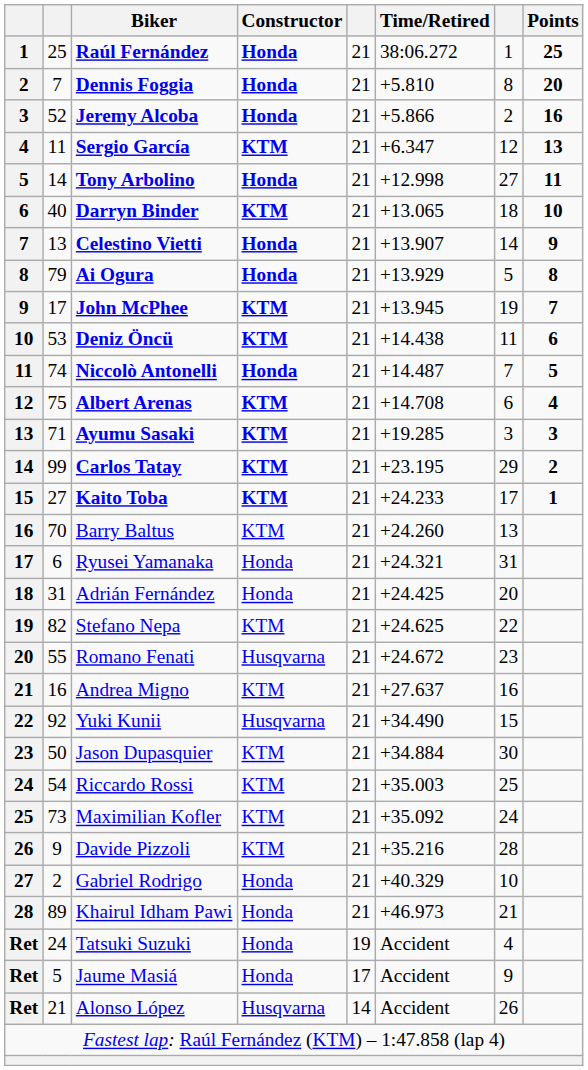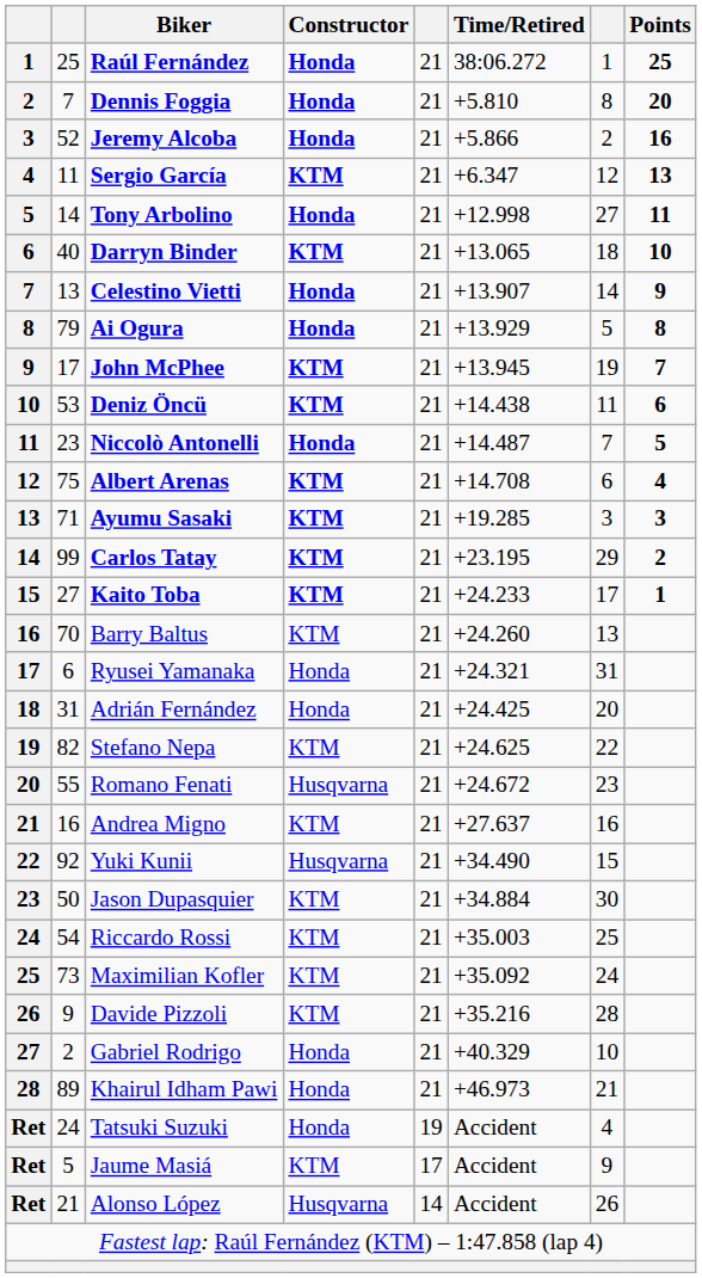 <table class="wikitable sortable" style="font-size: 85%;">
 <tr>
 <th scope="col"></th>
 <th scope="col"></th>
 <th scope="col">Biker</th>
 <th scope="col">Constructor</th>
 <th scope="col" class="unsortable"></th>
 <th scope="col" class="unsortable">Time/Retired</th>
 <th scope="col"></th>
 <th scope="col">Points</th>
 </tr>
 <tr>
 <th>1</th>
 <td align="center">25</td>
 <td data-sort-value="ferr"><strong> <a href='#'>Raúl Fernández</a></strong></td>
 <td><strong><a href='#'>Honda</a></strong></td>
 <td>21</td>
 <td>38:06.272</td>
 <td align="center">1</td>
 <td align="center"><strong>25</strong></td>
 </tr>
 <tr>
 <th>2</th>
 <td align="center">7</td>
 <td data-sort-value="fog"><strong> <a href='#'>Dennis Foggia</a></strong></td>
 <td><strong><a href='#'>Honda</a></strong></td>
 <td>21</td>
 <td>+5.810</td>
 <td align="center">8</td>
 <td align="center"><strong>20</strong></td>
 </tr>
 <tr>
 <th>3</th>
 <td align="center">52</td>
 <td data-sort-value="alc"><strong> <a href='#'>Jeremy Alcoba</a></strong></td>
 <td><strong><a href='#'>Honda</a></strong></td>
 <td>21</td>
 <td>+5.866</td>
 <td align="center">2</td>
 <td align="center"><strong>16</strong></td>
 </tr>
 <tr>
 <th>4</th>
 <td align="center">11</td>
 <td data-sort-value="gar"><strong> <a href='#'>Sergio García</a></strong></td>
 <td><strong><a href='#'>KTM</a></strong></td>
 <td>21</td>
 <td>+6.347</td>
 <td align="center">12</td>
 <td align="center"><strong>13</strong></td>
 </tr>
 <tr>
 <th>5</th>
 <td align="center">14</td>
 <td data-sort-value="arb"><strong> <a href='#'>Tony Arbolino</a></strong></td>
 <td><strong><a href='#'>Honda</a></strong></td>
 <td>21</td>
 <td>+12.998</td>
 <td align="center">27</td>
 <td align="center"><strong>11</strong></td>
 </tr>
 <tr>
 <th>6</th>
 <td align="center">40</td>
 <td data-sort-value="bin"><strong> <a href='#'>Darryn Binder</a></strong></td>
 <td><strong><a href='#'>KTM</a></strong></td>
 <td>21</td>
 <td>+13.065</td>
 <td align="center">18</td>
 <td align="center"><strong>10</strong></td>
 </tr>
 <tr>
 <th>7</th>
 <td align="center">13</td>
 <td data-sort-value="vie"><strong> <a href='#'>Celestino Vietti</a></strong></td>
 <td><strong><a href='#'>Honda</a></strong></td>
 <td>21</td>
 <td>+13.907</td>
 <td align="center">14</td>
 <td align="center"><strong>9</strong></td>
 </tr>
 <tr>
 <th>8</th>
 <td align="center">79</td>
 <td data-sort-value="ogu"><strong> <a href='#'>Ai Ogura</a></strong></td>
 <td><strong><a href='#'>Honda</a></strong></td>
 <td>21</td>
 <td>+13.929</td>
 <td align="center">5</td>
 <td align="center"><strong>8</strong></td>
 </tr>
 <tr>
 <th>9</th>
 <td align="center">17</td>
 <td data-sort-value="mcp"><strong> <a href='#'>John McPhee</a></strong></td>
 <td><strong><a href='#'>KTM</a></strong></td>
 <td>21</td>
 <td>+13.945</td>
 <td align="center">19</td>
 <td align="center"><strong>7</strong></td>
 </tr>
 <tr>
 <th>10</th>
 <td align="center">53</td>
 <td data-sort-value="Önc"><strong> <a href='#'>Deniz Öncü</a></strong></td>
 <td><strong><a href='#'>KTM</a></strong></td>
 <td>21</td>
 <td>+14.438</td>
 <td align="center">11</td>
 <td align="center"><strong>6</strong></td>
 </tr>
 <tr>
 <th>11</th>
-<td align="center">74</td>
+<td align="center">23</td>
 <td data-sort-value="ant"><strong> <a href='#'>Niccolò Antonelli</a></strong></td>
 <td><strong><a href='#'>Honda</a></strong></td>
 <td>21</td>
 <td>+14.487</td>
 <td align="center">7</td>
 <td align="center"><strong>5</strong></td>
 </tr>
 <tr>
 <th>12</th>
 <td align="center">75</td>
 <td data-sort-value="are"><strong> <a href='#'>Albert Arenas</a></strong></td>
 <td><strong><a href='#'>KTM</a></strong></td>
 <td>21</td>
 <td>+14.708</td>
 <td align="center">6</td>
 <td align="center"><strong>4</strong></td>
 </tr>
 <tr>
 <th>13</th>
 <td align="center">71</td>
 <td data-sort-value="sas"><strong> <a href='#'>Ayumu Sasaki</a></strong></td>
 <td><strong><a href='#'>KTM</a></strong></td>
 <td>21</td>
 <td>+19.285</td>
 <td align="center">3</td>
 <td align="center"><strong>3</strong></td>
 </tr>
 <tr>
 <th>14</th>
 <td align="center">99</td>
 <td data-sort-value="tat"><strong> <a href='#'>Carlos Tatay</a></strong></td>
 <td><strong><a href='#'>KTM</a></strong></td>
 <td>21</td>
 <td>+23.195</td>
 <td align="center">29</td>
 <td align="center"><strong>2</strong></td>
 </tr>
 <tr>
 <th>15</th>
 <td align="center">27</td>
 <td data-sort-value="tob"><strong> <a href='#'>Kaito Toba</a></strong></td>
 <td><strong><a href='#'>KTM</a></strong></td>
 <td>21</td>
 <td>+24.233</td>
 <td align="center">17</td>
 <td align="center"><strong>1</strong></td>
 </tr>
 <tr>
 <th>16</th>
 <td align="center">70</td>
 <td data-sort-value="bal"> <a href='#'>Barry Baltus</a></td>
 <td><a href='#'>KTM</a></td>
 <td>21</td>
 <td>+24.260</td>
 <td align="center">13</td>
 <td></td>
 </tr>
 <tr>
 <th>17</th>
 <td align="center">6</td>
 <td data-sort-value="yam"> <a href='#'>Ryusei Yamanaka</a></td>
 <td><a href='#'>Honda</a></td>
 <td>21</td>
 <td>+24.321</td>
 <td align="center">31</td>
 <td></td>
 </tr>
 <tr>
 <th>18</th>
 <td align="center">31</td>
 <td data-sort-value="fera"> <a href='#'>Adrián Fernández</a></td>
 <td><a href='#'>Honda</a></td>
 <td>21</td>
 <td>+24.425</td>
 <td align="center">20</td>
 <td></td>
 </tr>
 <tr>
 <th>19</th>
 <td align="center">82</td>
 <td data-sort-value="nep"> <a href='#'>Stefano Nepa</a></td>
 <td><a href='#'>KTM</a></td>
 <td>21</td>
 <td>+24.625</td>
 <td align="center">22</td>
 <td></td>
 </tr>
 <tr>
 <th>20</th>
 <td align="center">55</td>
 <td data-sort-value="fen"> <a href='#'>Romano Fenati</a></td>
 <td><a href='#'>Husqvarna</a></td>
 <td>21</td>
 <td>+24.672</td>
 <td align="center">23</td>
 <td></td>
 </tr>
 <tr>
 <th>21</th>
 <td align="center">16</td>
 <td data-sort-value="mig"> <a href='#'>Andrea Migno</a></td>
 <td><a href='#'>KTM</a></td>
 <td>21</td>
 <td>+27.637</td>
 <td align="center">16</td>
 <td></td>
 </tr>
 <tr>
 <th>22</th>
 <td align="center">92</td>
 <td data-sort-value="kun"> <a href='#'>Yuki Kunii</a></td>
 <td><a href='#'>Husqvarna</a></td>
 <td>21</td>
 <td>+34.490</td>
 <td align="center">15</td>
 <td></td>
 </tr>
 <tr>
 <th>23</th>
 <td align="center">50</td>
 <td data-sort-value="dup"> <a href='#'>Jason Dupasquier</a></td>
 <td><a href='#'>KTM</a></td>
 <td>21</td>
 <td>+34.884</td>
 <td align="center">30</td>
 <td></td>
 </tr>
 <tr>
 <th>24</th>
 <td align="center">54</td>
 <td data-sort-value="ros"> <a href='#'>Riccardo Rossi</a></td>
 <td><a href='#'>KTM</a></td>
 <td>21</td>
 <td>+35.003</td>
 <td align="center">25</td>
 <td></td>
 </tr>
 <tr>
 <th>25</th>
 <td align="center">73</td>
 <td data-sort-value="kof"> <a href='#'>Maximilian Kofler</a></td>
 <td><a href='#'>KTM</a></td>
 <td>21</td>
 <td>+35.092</td>
 <td align="center">24</td>
 <td></td>
 </tr>
 <tr>
 <th>26</th>
 <td align="center">9</td>
 <td data-sort-value="piz"> <a href='#'>Davide Pizzoli</a></td>
 <td><a href='#'>KTM</a></td>
 <td>21</td>
 <td>+35.216</td>
 <td align="center">28</td>
 <td></td>
 </tr>
 <tr>
 <th>27</th>
 <td align="center">2</td>
 <td data-sort-value="rod"> <a href='#'>Gabriel Rodrigo</a></td>
 <td><a href='#'>Honda</a></td>
 <td>21</td>
 <td>+40.329</td>
 <td align="center">10</td>
 <td></td>
 </tr>
 <tr>
 <th>28</th>
 <td align="center">89</td>
 <td data-sort-value="paw"> <a href='#'>Khairul Idham Pawi</a></td>
 <td><a href='#'>Honda</a></td>
 <td>21</td>
 <td>+46.973</td>
 <td align="center">21</td>
 <td></td>
 </tr>
 <tr>
 <th>Ret</th>
 <td align="center">24</td>
 <td data-sort-value="suz"> <a href='#'>Tatsuki Suzuki</a></td>
 <td><a href='#'>Honda</a></td>
 <td>19</td>
 <td>Accident</td>
 <td align="center">4</td>
 <td></td>
 </tr>
 <tr>
 <th>Ret</th>
 <td align="center">5</td>
 <td data-sort-value="mas"> <a href='#'>Jaume Masiá</a></td>
-<td><a href='#'>Honda</a></td>
+<td><a href='#'>KTM</a></td>
 <td>17</td>
 <td>Accident</td>
 <td align="center">9</td>
 <td></td>
 </tr>
 <tr>
 <th>Ret</th>
 <td align="center">21</td>
 <td data-sort-value="lóp"> <a href='#'>Alonso López</a></td>
 <td><a href='#'>Husqvarna</a></td>
 <td>14</td>
 <td>Accident</td>
 <td align="center">26</td>
 <td></td>
 </tr>
 <tr class="sortbottom">
 <td colspan="8" align="center"><em><a href='#'>Fastest lap</a>:  </em><a href='#'>Raúl Fernández</a> (<a href='#'>KTM</a>) – 1:47.858 (lap 4)</td>
 </tr>
 <tr>
 <th colspan=8></th>
 </tr>
 </table>
